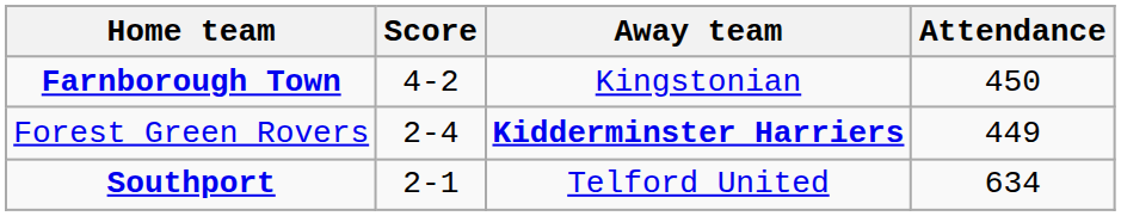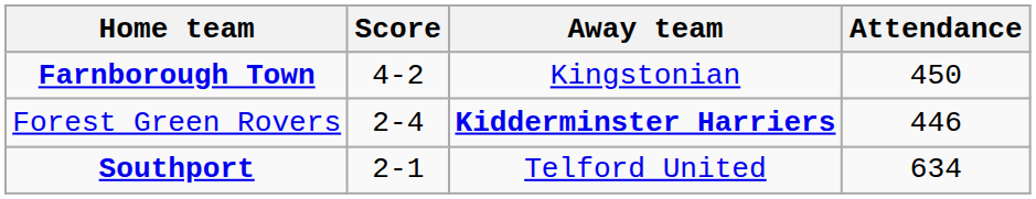 <table class="wikitable" style="text-align: center">
 <tr>
 <th>Home team</th>
 <th>Score</th>
 <th>Away team</th>
 <th>Attendance</th>
 </tr>
 <tr>
 <td><strong><a href='#'>Farnborough Town</a></strong></td>
 <td>4-2</td>
 <td><a href='#'>Kingstonian</a></td>
 <td>450</td>
 </tr>
 <tr>
 <td><a href='#'>Forest Green Rovers</a></td>
 <td>2-4</td>
 <td><strong><a href='#'>Kidderminster Harriers</a></strong></td>
-<td>449</td>
+<td>446</td>
 </tr>
 <tr>
 <td><strong><a href='#'>Southport</a></strong></td>
 <td>2-1</td>
 <td><a href='#'>Telford United</a></td>
 <td>634</td>
 </tr>
 </table>
